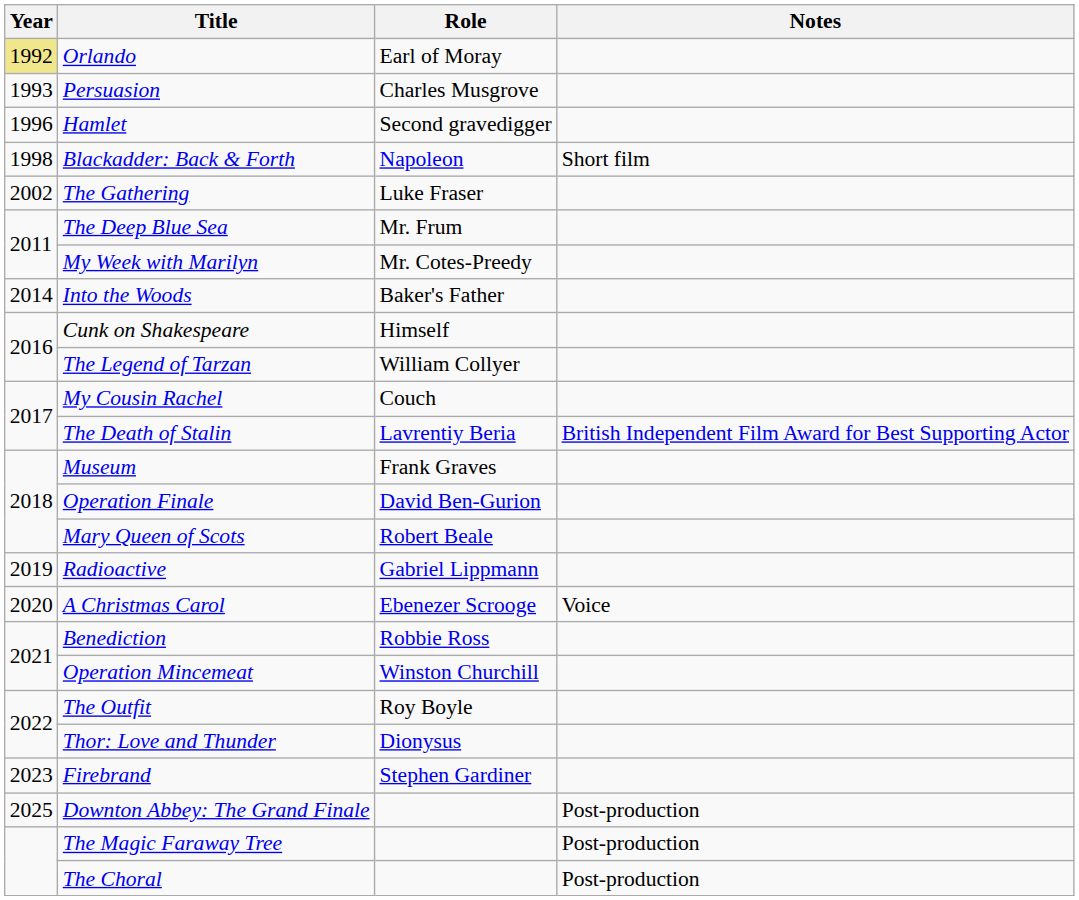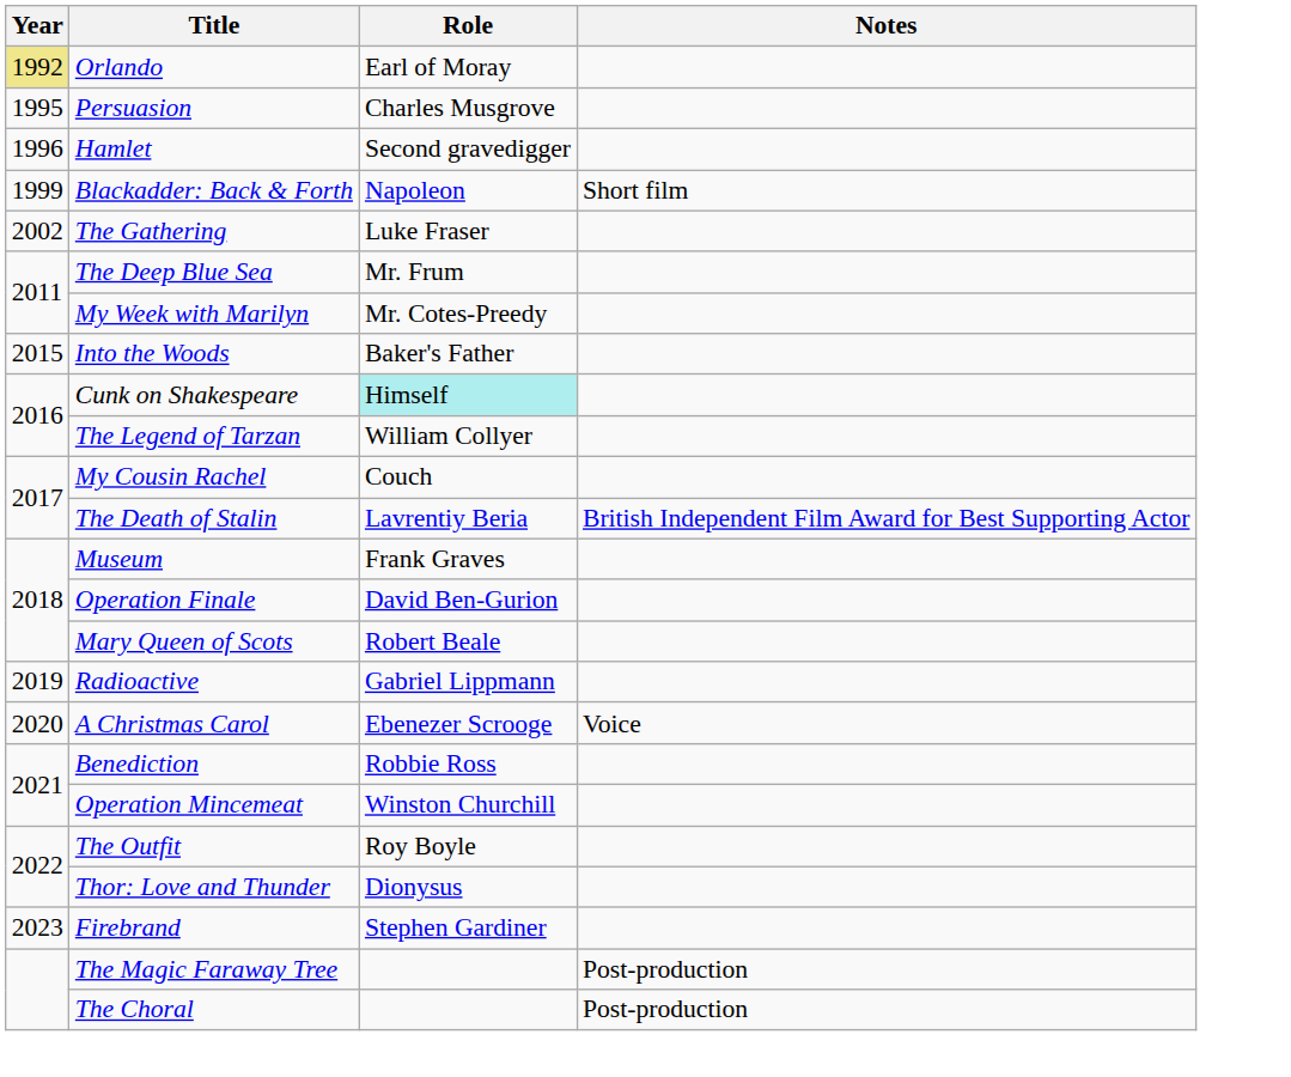 <table class="wikitable unsortable">
 <tr>
 <th>Year</th>
 <th>Title</th>
 <th>Role</th>
 <th class="unsortable">Notes</th>
 </tr>
 <tr>
 <td style="background: khaki;">1992</td>
 <td><em><a href='#'>Orlando</a></em></td>
 <td>Earl of Moray</td>
 <td></td>
 </tr>
 <tr>
-<td>1993</td>
+<td>1995</td>
 <td><em><a href='#'>Persuasion</a></em></td>
 <td>Charles Musgrove</td>
 <td></td>
 </tr>
 <tr>
 <td>1996</td>
 <td><em><a href='#'>Hamlet</a></em></td>
 <td>Second gravedigger</td>
 <td></td>
 </tr>
 <tr>
-<td>1998</td>
+<td>1999</td>
 <td><em><a href='#'>Blackadder: Back & Forth</a></em></td>
 <td><a href='#'>Napoleon</a></td>
 <td>Short film</td>
 </tr>
 <tr>
 <td>2002</td>
 <td><em><a href='#'>The Gathering</a></em></td>
 <td>Luke Fraser</td>
 <td></td>
 </tr>
 <tr>
 <td rowspan="2">2011</td>
 <td><em><a href='#'>The Deep Blue Sea</a></em></td>
 <td>Mr. Frum</td>
 <td></td>
 </tr>
 <tr>
 <td><em><a href='#'>My Week with Marilyn</a></em></td>
 <td>Mr. Cotes-Preedy</td>
 <td></td>
 </tr>
 <tr>
-<td>2014</td>
+<td>2015</td>
 <td><em><a href='#'>Into the Woods</a></em></td>
 <td>Baker's Father</td>
 <td></td>
 </tr>
 <tr>
 <td rowspan="2">2016</td>
 <td><em>Cunk on Shakespeare</em></td>
-<td>Himself</td>
+<td style="background: paleturquoise;">Himself</td>
 <td></td>
 </tr>
 <tr>
 <td><em><a href='#'>The Legend of Tarzan</a></em></td>
 <td>William Collyer</td>
 <td></td>
 </tr>
 <tr>
 <td rowspan="2">2017</td>
 <td><em><a href='#'>My Cousin Rachel</a></em></td>
 <td>Couch</td>
 <td></td>
 </tr>
 <tr>
 <td><em><a href='#'>The Death of Stalin</a></em></td>
 <td><a href='#'>Lavrentiy Beria</a></td>
 <td><a href='#'>British Independent Film Award for Best Supporting Actor</a></td>
 </tr>
 <tr>
 <td rowspan="3">2018</td>
 <td><em><a href='#'>Museum</a></em></td>
 <td>Frank Graves</td>
 <td></td>
 </tr>
 <tr>
 <td><em><a href='#'>Operation Finale</a></em></td>
 <td><a href='#'>David Ben-Gurion</a></td>
 <td></td>
 </tr>
 <tr>
 <td><em><a href='#'>Mary Queen of Scots</a></em></td>
 <td><a href='#'>Robert Beale</a></td>
 <td></td>
 </tr>
 <tr>
 <td>2019</td>
 <td><em><a href='#'>Radioactive</a></em></td>
 <td><a href='#'>Gabriel Lippmann</a></td>
 <td></td>
 </tr>
 <tr>
 <td>2020</td>
 <td><em><a href='#'>A Christmas Carol</a></em></td>
 <td><a href='#'>Ebenezer Scrooge</a></td>
 <td>Voice</td>
 </tr>
 <tr>
 <td rowspan="2">2021</td>
 <td><em><a href='#'>Benediction</a></em></td>
 <td><a href='#'>Robbie Ross</a></td>
 <td></td>
 </tr>
 <tr>
 <td><em><a href='#'>Operation Mincemeat</a></em></td>
 <td><a href='#'>Winston Churchill</a></td>
 <td></td>
 </tr>
 <tr>
 <td rowspan="2">2022</td>
 <td><em><a href='#'>The Outfit</a></em></td>
 <td>Roy Boyle</td>
 <td></td>
 </tr>
 <tr>
 <td><em><a href='#'>Thor: Love and Thunder</a></em></td>
 <td><a href='#'>Dionysus</a></td>
 <td></td>
 </tr>
 <tr>
 <td>2023</td>
 <td><em><a href='#'>Firebrand</a></em></td>
 <td><a href='#'>Stephen Gardiner</a></td>
 <td></td>
 </tr>
 <tr>
-<td>2025</td>
-<td><em><a href='#'>Downton Abbey: The Grand Finale</a></em></td>
-<td></td>
-<td>Post-production</td>
-</tr>
-<tr>
 <td rowspan="2"></td>
 <td><em><a href='#'>The Magic Faraway Tree</a></em></td>
 <td></td>
 <td>Post-production</td>
 </tr>
 <tr>
 <td><em><a href='#'>The Choral</a></em></td>
 <td></td>
 <td>Post-production</td>
 </tr>
 </table>
